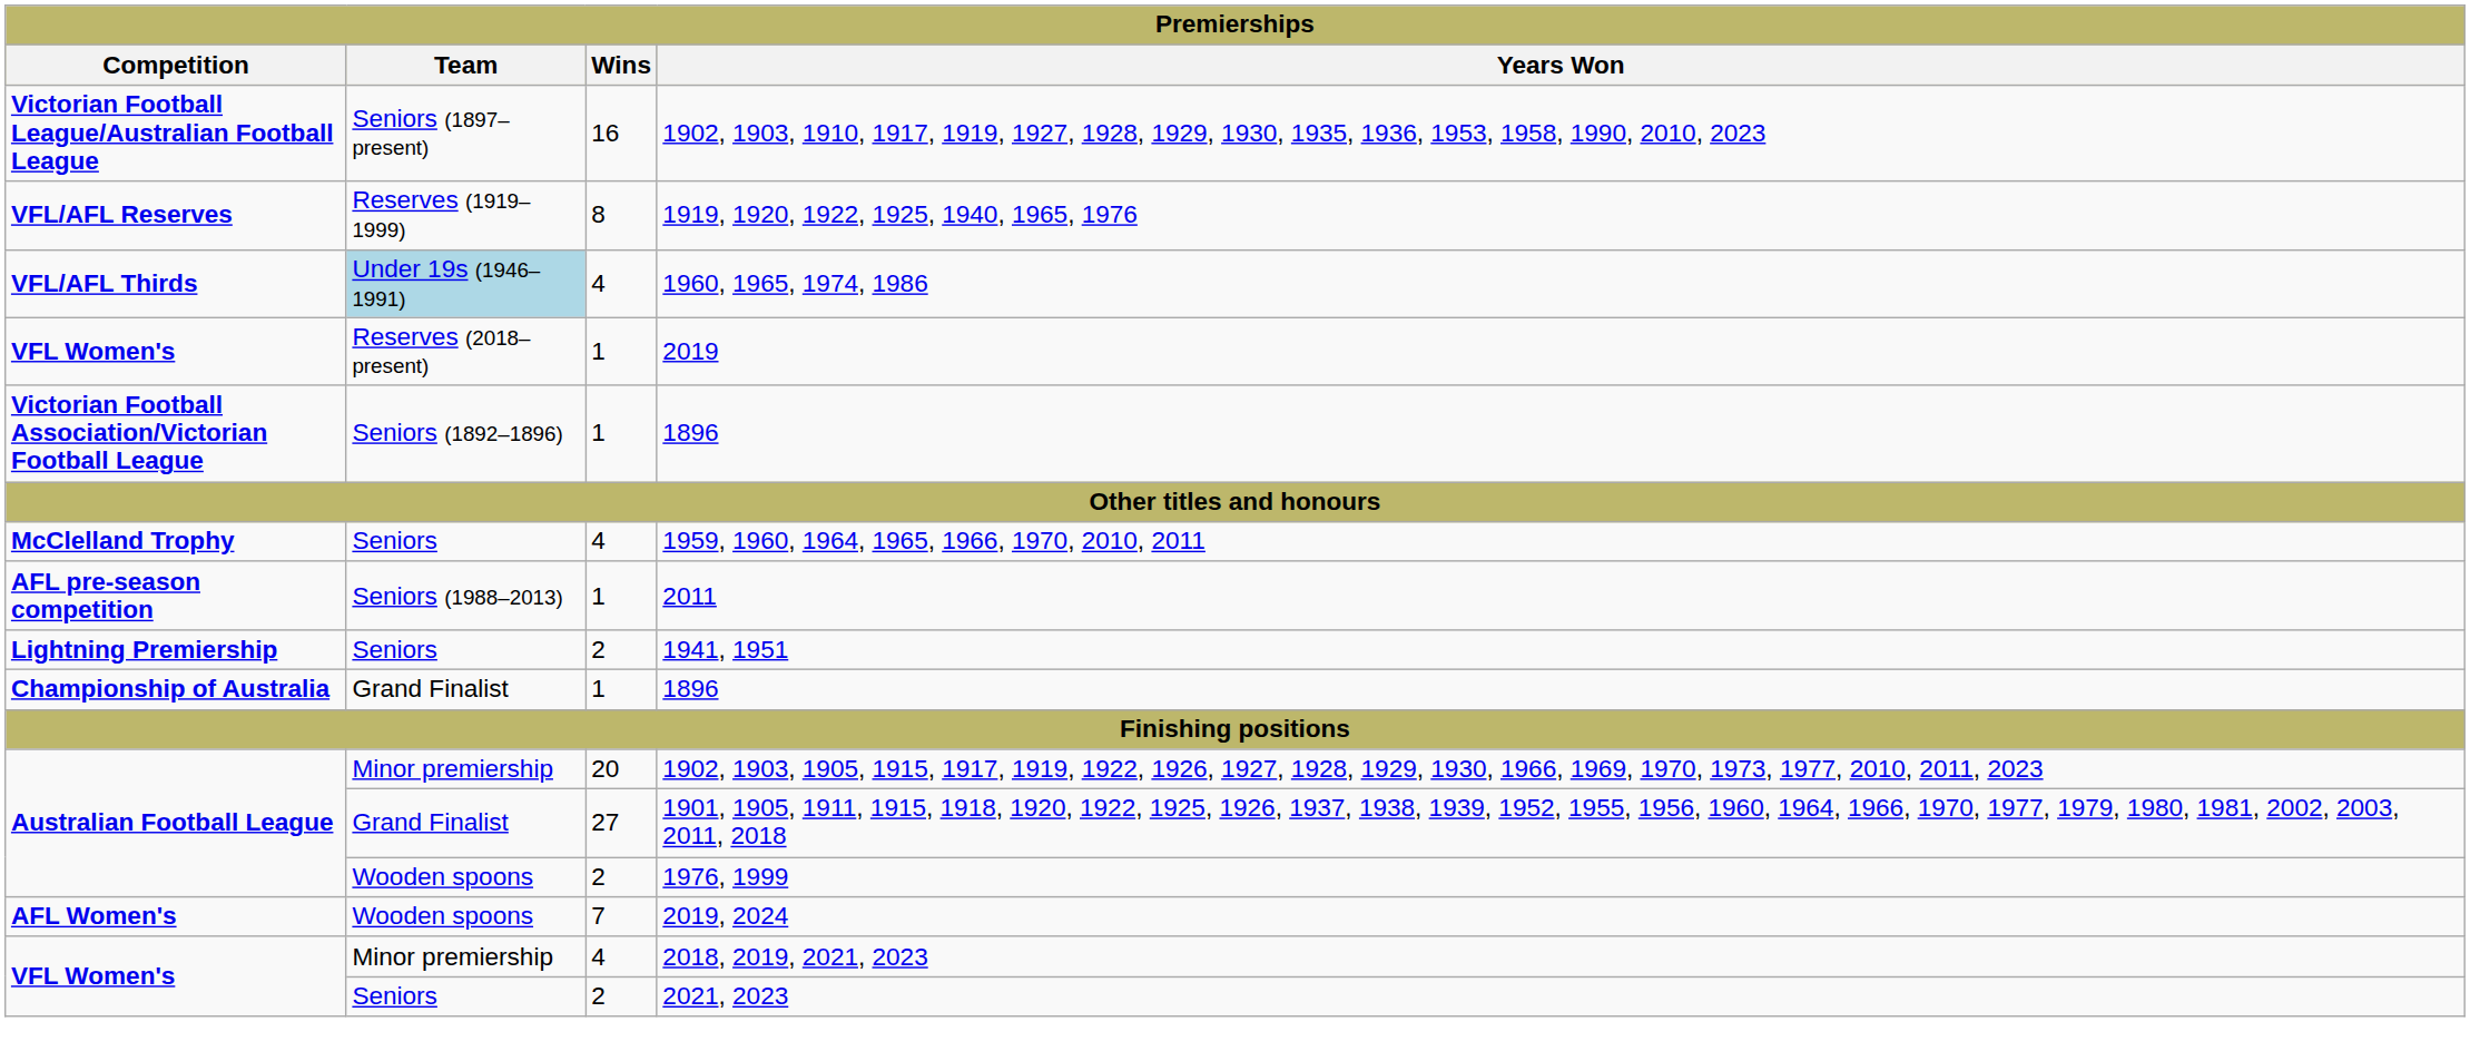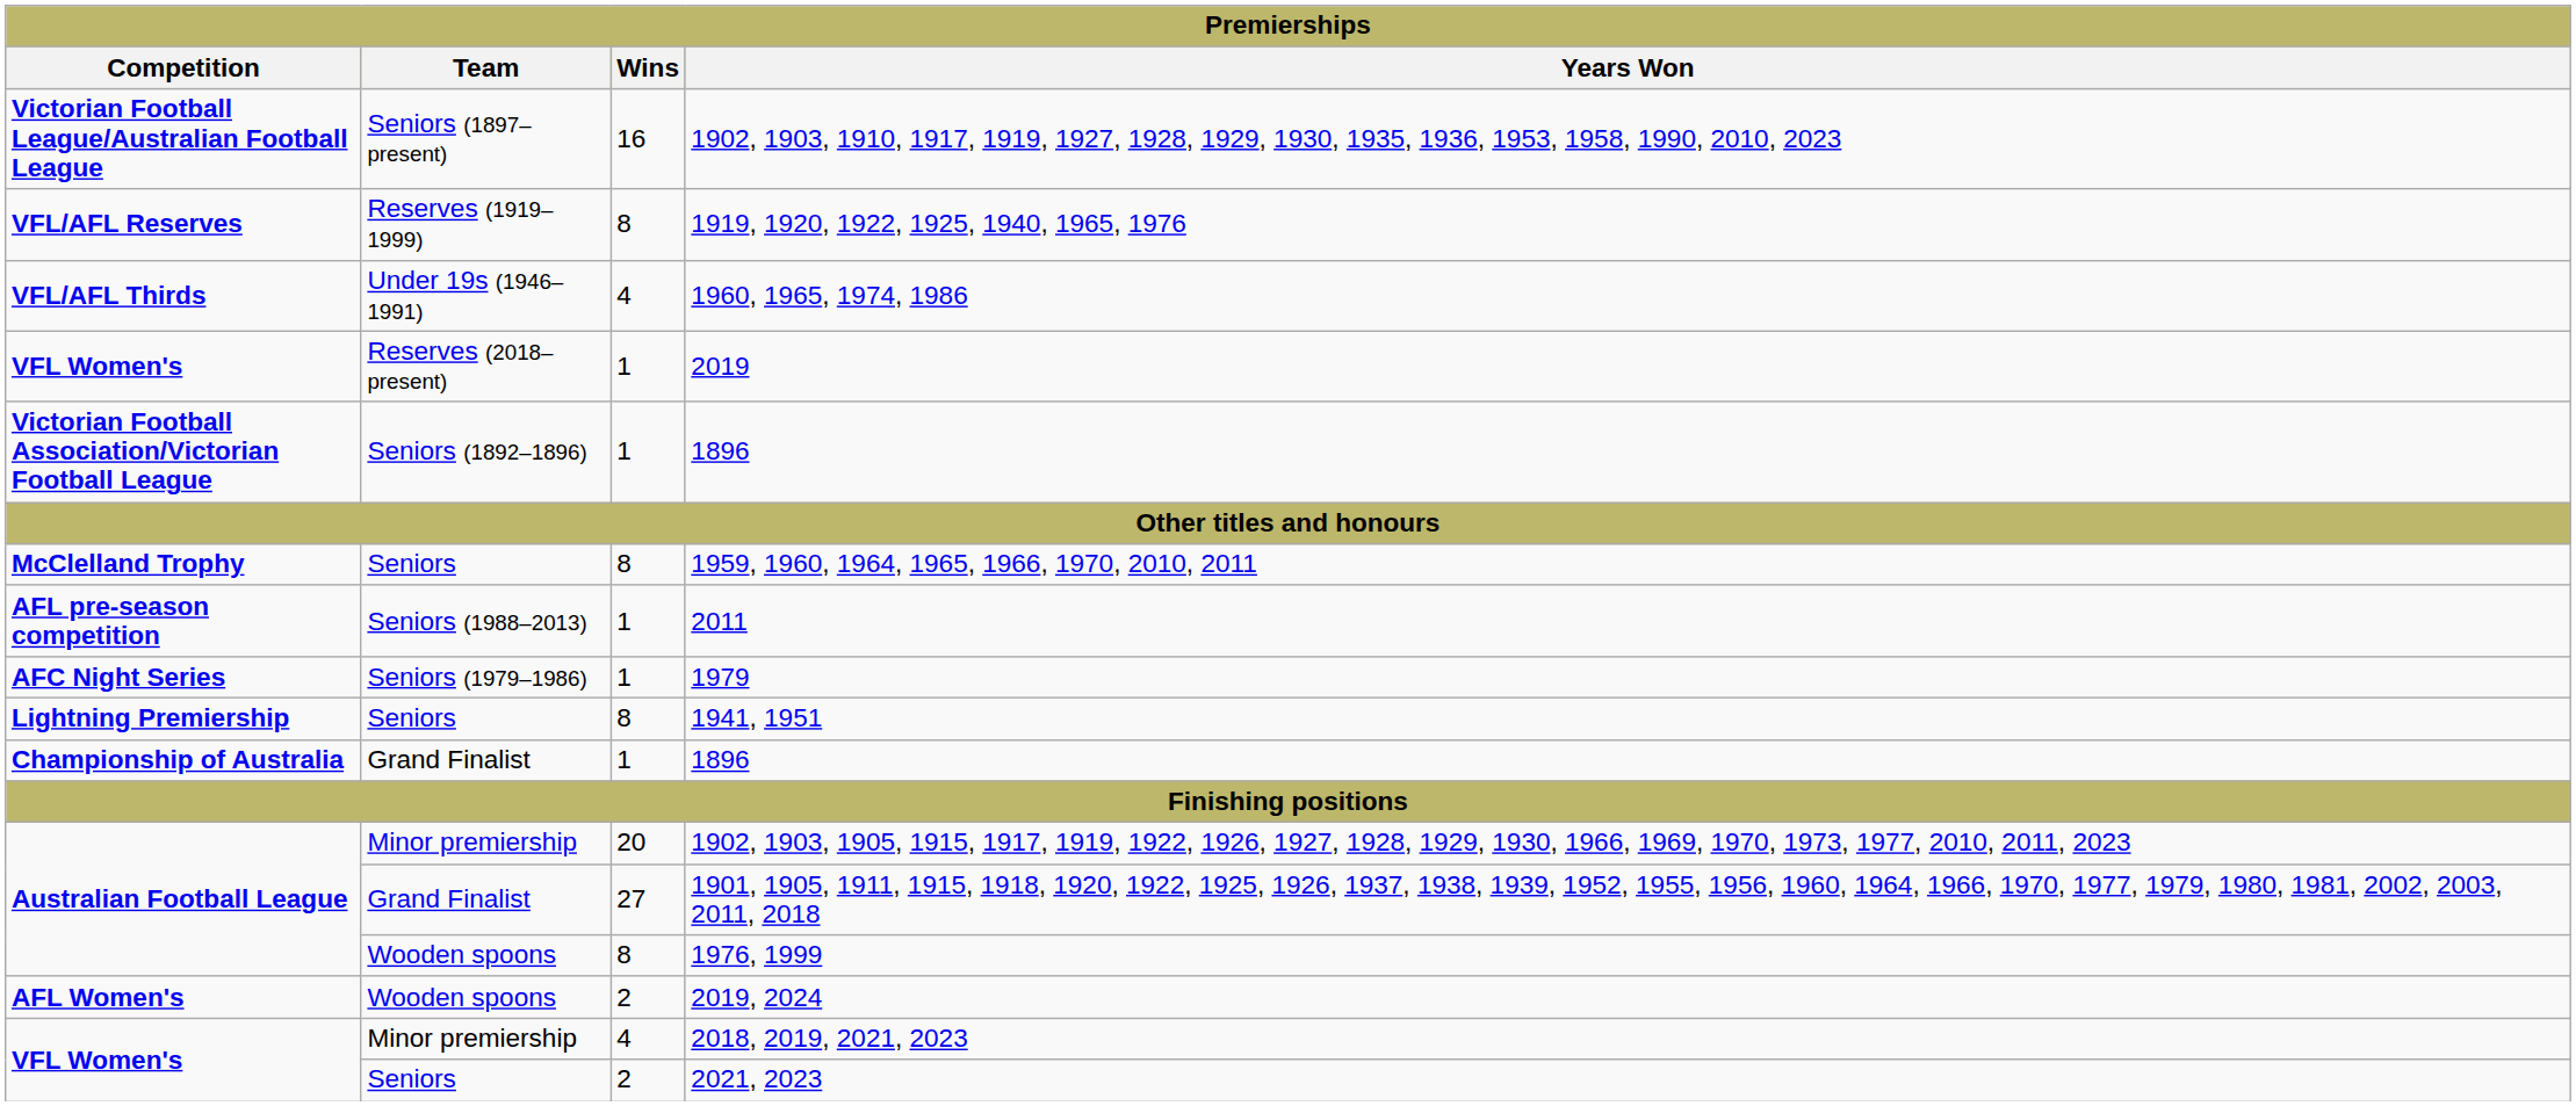 <table class="wikitable">
 <tr>
 <td colspan="4"  style="background:#bdb76b; text-align:center;"><strong>Premierships</strong></td>
 </tr>
 <tr style="background:#bdb76b;">
 <th style="width: 210px;">Competition</th>
 <th style="width: 145px;">Team</th>
 <th>Wins</th>
 <th>Years Won</th>
 </tr>
 <tr>
 <td rowspan=1 scope="row" style="text-align: left"><strong><a href='#'>Victorian Football League/Australian Football League</a></strong></td>
 <td><a href='#'>Seniors</a> <small>(1897–present)</small></td>
 <td>16</td>
 <td><a href='#'>1902</a>, <a href='#'>1903</a>, <a href='#'>1910</a>, <a href='#'>1917</a>, <a href='#'>1919</a>, <a href='#'>1927</a>, <a href='#'>1928</a>, <a href='#'>1929</a>, <a href='#'>1930</a>, <a href='#'>1935</a>, <a href='#'>1936</a>, <a href='#'>1953</a>, <a href='#'>1958</a>, <a href='#'>1990</a>, <a href='#'>2010</a>, <a href='#'>2023</a></td>
 </tr>
 <tr>
 <td rowspan=1 scope="row" style="text-align: left"><strong><a href='#'>VFL/AFL Reserves</a></strong></td>
 <td><a href='#'>Reserves</a> <small>(1919–1999)</small></td>
 <td>8</td>
 <td><a href='#'>1919</a>, <a href='#'>1920</a>, <a href='#'>1922</a>, <a href='#'>1925</a>, <a href='#'>1940</a>, <a href='#'>1965</a>, <a href='#'>1976</a></td>
 </tr>
 <tr>
 <td rowspan=1 scope="row" style="text-align: left"><strong><a href='#'>VFL/AFL Thirds</a></strong></td>
-<td style="background: lightblue;"><a href='#'>Under 19s</a> <small>(1946–1991)</small></td>
+<td><a href='#'>Under 19s</a> <small>(1946–1991)</small></td>
 <td>4</td>
 <td><a href='#'>1960</a>, <a href='#'>1965</a>, <a href='#'>1974</a>, <a href='#'>1986</a></td>
 </tr>
 <tr>
 <td rowspan=1 scope="row" style="text-align: left"><strong><a href='#'>VFL Women's</a></strong></td>
 <td><a href='#'>Reserves</a> <small>(2018–present)</small></td>
 <td>1</td>
 <td><a href='#'>2019</a></td>
 </tr>
 <tr>
 <td rowspan=1 scope="row" style="text-align: left"><strong><a href='#'>Victorian Football Association/Victorian Football League</a></strong></td>
 <td><a href='#'>Seniors</a> <small>(1892–1896)</small></td>
 <td>1</td>
 <td><a href='#'>1896</a></td>
 </tr>
 <tr>
 <td colspan="4"  style="background:#bdb76b; text-align:center;"><strong>Other titles and honours</strong></td>
 </tr>
 <tr>
 <td><strong><a href='#'>McClelland Trophy</a></strong></td>
 <td><a href='#'>Seniors</a></td>
-<td>4</td>
+<td>8</td>
 <td><a href='#'>1959</a>, <a href='#'>1960</a>, <a href='#'>1964</a>, <a href='#'>1965</a>, <a href='#'>1966</a>, <a href='#'>1970</a>, <a href='#'>2010</a>, <a href='#'>2011</a></td>
 </tr>
 <tr>
 <td><strong><a href='#'>AFL pre-season competition</a></strong></td>
 <td><a href='#'>Seniors</a> <small>(1988–2013)</small></td>
 <td>1</td>
 <td><a href='#'>2011</a></td>
 </tr>
 <tr>
+<td><strong><a href='#'>AFC Night Series</a></strong></td>
+<td><a href='#'>Seniors</a> <small>(1979–1986)</small></td>
+<td>1</td>
+<td><a href='#'>1979</a></td>
+</tr>
+<tr>
 <td><strong><a href='#'>Lightning Premiership</a></strong></td>
 <td><a href='#'>Seniors</a></td>
-<td>2</td>
+<td>8</td>
 <td><a href='#'>1941</a>, <a href='#'>1951</a></td>
 </tr>
 <tr>
 <td><strong><a href='#'>Championship of Australia</a></strong></td>
 <td>Grand Finalist</td>
 <td>1</td>
 <td><a href='#'>1896</a></td>
 </tr>
 <tr>
 <td colspan="4"  style="background:#bdb76b; text-align:center;"><strong>Finishing positions</strong></td>
 </tr>
 <tr>
 <td rowspan=3 scope="row" style="text-align: left"><strong><a href='#'>Australian Football League</a></strong></td>
 <td><a href='#'>Minor premiership</a></td>
 <td>20</td>
 <td><a href='#'>1902</a>, <a href='#'>1903</a>, <a href='#'>1905</a>, <a href='#'>1915</a>, <a href='#'>1917</a>, <a href='#'>1919</a>, <a href='#'>1922</a>, <a href='#'>1926</a>, <a href='#'>1927</a>, <a href='#'>1928</a>, <a href='#'>1929</a>, <a href='#'>1930</a>, <a href='#'>1966</a>, <a href='#'>1969</a>, <a href='#'>1970</a>, <a href='#'>1973</a>, <a href='#'>1977</a>, <a href='#'>2010</a>, <a href='#'>2011</a>, <a href='#'>2023</a></td>
 </tr>
 <tr>
 <td><a href='#'>Grand Finalist</a></td>
 <td>27</td>
 <td><a href='#'>1901</a>, <a href='#'>1905</a>, <a href='#'>1911</a>, <a href='#'>1915</a>, <a href='#'>1918</a>, <a href='#'>1920</a>, <a href='#'>1922</a>, <a href='#'>1925</a>, <a href='#'>1926</a>, <a href='#'>1937</a>, <a href='#'>1938</a>, <a href='#'>1939</a>, <a href='#'>1952</a>, <a href='#'>1955</a>, <a href='#'>1956</a>, <a href='#'>1960</a>, <a href='#'>1964</a>, <a href='#'>1966</a>, <a href='#'>1970</a>, <a href='#'>1977</a>, <a href='#'>1979</a>, <a href='#'>1980</a>, <a href='#'>1981</a>, <a href='#'>2002</a>, <a href='#'>2003</a>, <a href='#'>2011</a>, <a href='#'>2018</a></td>
 </tr>
 <tr>
 <td><a href='#'>Wooden spoons</a></td>
-<td>2</td>
+<td>8</td>
 <td><a href='#'>1976</a>, <a href='#'>1999</a></td>
 </tr>
 <tr>
 <td><strong><a href='#'>AFL Women's</a></strong></td>
 <td><a href='#'>Wooden spoons</a></td>
-<td>7</td>
+<td>2</td>
 <td><a href='#'>2019</a>, <a href='#'>2024</a></td>
 </tr>
 <tr>
 <td rowspan=2 scope="row" style="text-align: left"><strong><a href='#'>VFL Women's</a></strong></td>
 <td>Minor premiership</td>
 <td>4</td>
 <td><a href='#'>2018</a>, <a href='#'>2019</a>, <a href='#'>2021</a>, <a href='#'>2023</a></td>
 </tr>
 <tr>
 <td><a href='#'>Seniors</a></td>
 <td>2</td>
 <td><a href='#'>2021</a>, <a href='#'>2023</a></td>
 </tr>
 </table>
